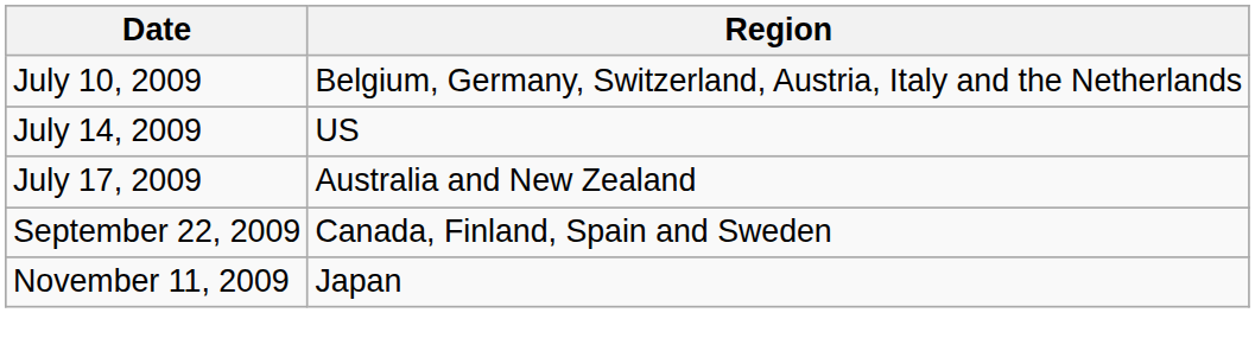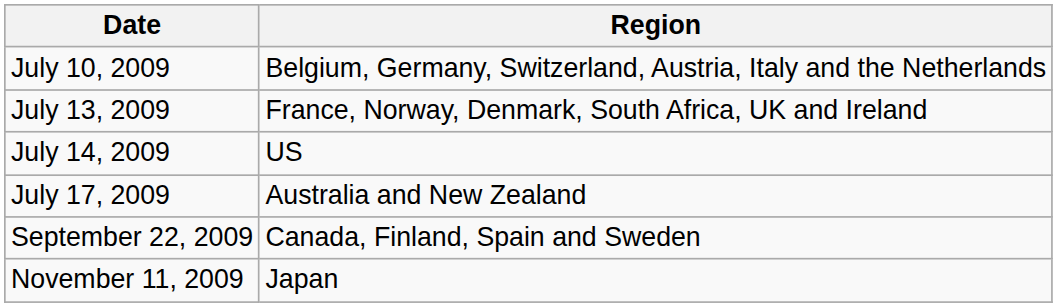 <table class="wikitable">
 <tr>
 <th>Date</th>
 <th>Region</th>
 </tr>
 <tr>
 <td>July 10, 2009</td>
 <td>Belgium, Germany, Switzerland, Austria, Italy and the Netherlands</td>
+</tr>
+<tr>
+<td>July 13, 2009</td>
+<td>France, Norway, Denmark, South Africa, UK and Ireland</td>
 </tr>
 <tr>
 <td>July 14, 2009</td>
 <td>US</td>
 </tr>
 <tr>
 <td>July 17, 2009</td>
 <td>Australia and New Zealand</td>
 </tr>
 <tr>
 <td>September 22, 2009</td>
 <td>Canada, Finland, Spain and Sweden</td>
 </tr>
 <tr>
 <td>November 11, 2009</td>
 <td>Japan</td>
 </tr>
 </table>
